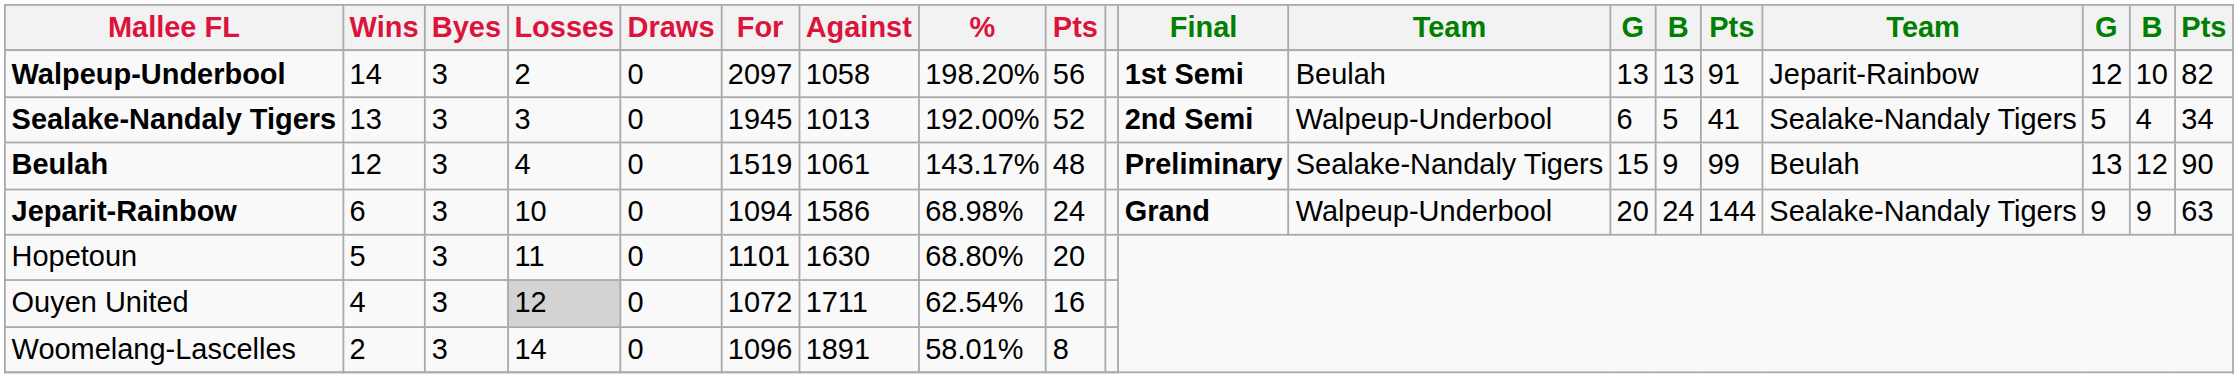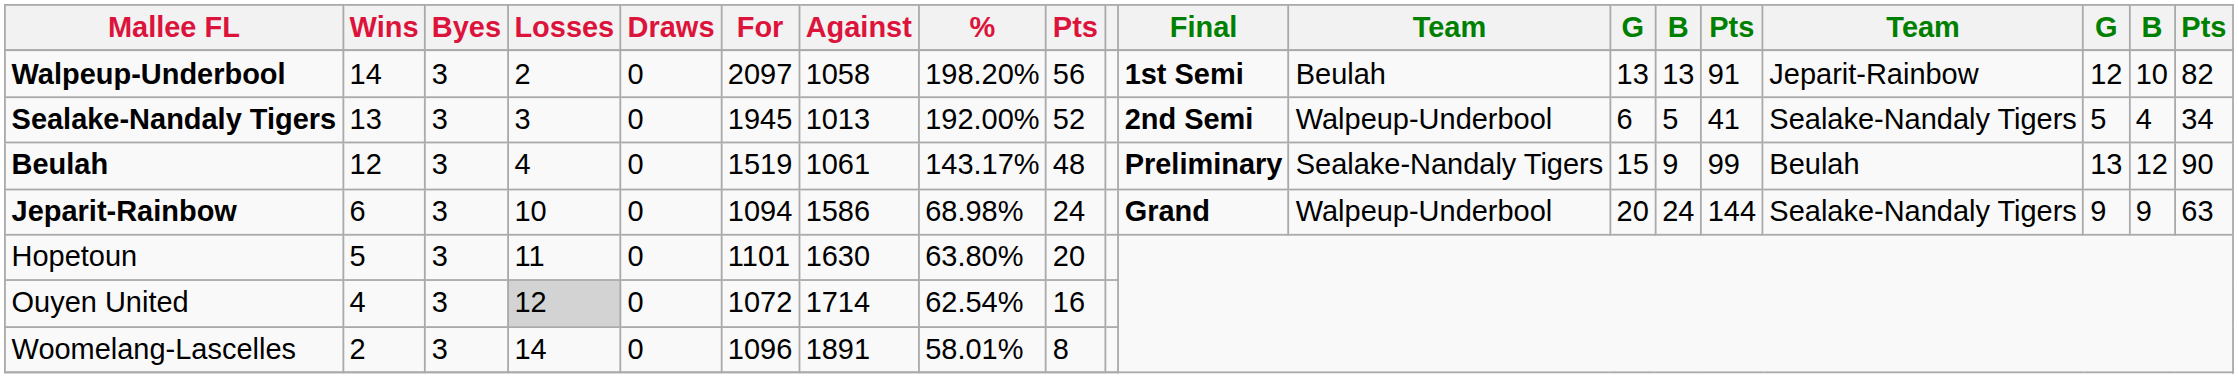 <table class="wikitable">
 <tr>
 <th style="color:crimson">Mallee FL</th>
 <th style="color:crimson">Wins</th>
 <th style="color:crimson">Byes</th>
 <th style="color:crimson">Losses</th>
 <th style="color:crimson">Draws</th>
 <th style="color:crimson">For</th>
 <th style="color:crimson">Against</th>
 <th style="color:crimson">%</th>
 <th style="color:crimson">Pts</th>
 <th></th>
 <th style="color:green">Final</th>
 <th style="color:green">Team</th>
 <th style="color:green">G</th>
 <th style="color:green">B</th>
 <th style="color:green">Pts</th>
 <th style="color:green">Team</th>
 <th style="color:green">G</th>
 <th style="color:green">B</th>
 <th style="color:green">Pts</th>
 </tr>
 <tr>
 </tr>
 <tr>
 </tr>
 <tr>
 <td><strong>	Walpeup-Underbool	</strong></td>
 <td>14</td>
 <td>3</td>
 <td>2</td>
 <td>0</td>
 <td>2097</td>
 <td>1058</td>
 <td>198.20%</td>
 <td>56</td>
 <td></td>
 <td><strong>1st Semi</strong></td>
 <td>Beulah</td>
 <td>13</td>
 <td>13</td>
 <td>91</td>
 <td>Jeparit-Rainbow</td>
 <td>12</td>
 <td>10</td>
 <td>82</td>
 </tr>
 <tr>
 <td><strong>	Sealake-Nandaly Tigers	</strong></td>
 <td>13</td>
 <td>3</td>
 <td>3</td>
 <td>0</td>
 <td>1945</td>
 <td>1013</td>
 <td>192.00%</td>
 <td>52</td>
 <td></td>
 <td><strong>2nd Semi</strong></td>
 <td>Walpeup-Underbool</td>
 <td>6</td>
 <td>5</td>
 <td>41</td>
 <td>Sealake-Nandaly Tigers</td>
 <td>5</td>
 <td>4</td>
 <td>34</td>
 </tr>
 <tr>
 <td><strong>	Beulah	</strong></td>
 <td>12</td>
 <td>3</td>
 <td>4</td>
 <td>0</td>
 <td>1519</td>
 <td>1061</td>
 <td>143.17%</td>
 <td>48</td>
 <td></td>
 <td><strong>Preliminary</strong></td>
 <td>Sealake-Nandaly Tigers</td>
 <td>15</td>
 <td>9</td>
 <td>99</td>
 <td>Beulah</td>
 <td>13</td>
 <td>12</td>
 <td>90</td>
 </tr>
 <tr>
 <td><strong>	Jeparit-Rainbow	</strong></td>
 <td>6</td>
 <td>3</td>
 <td>10</td>
 <td>0</td>
 <td>1094</td>
 <td>1586</td>
 <td>68.98%</td>
 <td>24</td>
 <td></td>
 <td><strong>Grand</strong></td>
 <td>Walpeup-Underbool</td>
 <td>20</td>
 <td>24</td>
 <td>144</td>
 <td>Sealake-Nandaly Tigers</td>
 <td>9</td>
 <td>9</td>
 <td>63</td>
 </tr>
 <tr>
 <td>Hopetoun</td>
 <td>5</td>
 <td>3</td>
 <td>11</td>
 <td>0</td>
 <td>1101</td>
 <td>1630</td>
-<td>68.80%</td>
+<td>63.80%</td>
 <td>20</td>
 <td></td>
 </tr>
 <tr>
 <td>Ouyen United</td>
 <td>4</td>
 <td>3</td>
 <td style="background: lightgrey;">12</td>
 <td>0</td>
 <td>1072</td>
-<td>1711</td>
+<td>1714</td>
 <td>62.54%</td>
 <td>16</td>
 <td></td>
 </tr>
 <tr>
 <td>Woomelang-Lascelles</td>
 <td>2</td>
 <td>3</td>
 <td>14</td>
 <td>0</td>
 <td>1096</td>
 <td>1891</td>
 <td>58.01%</td>
 <td>8</td>
 <td></td>
 </tr>
 <tr>
 </tr>
 </table>
